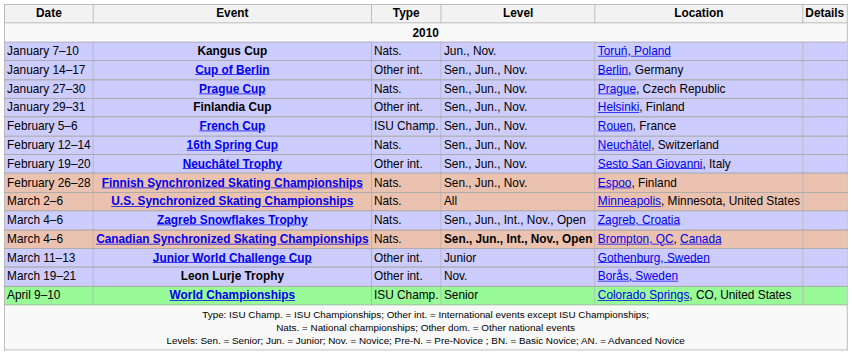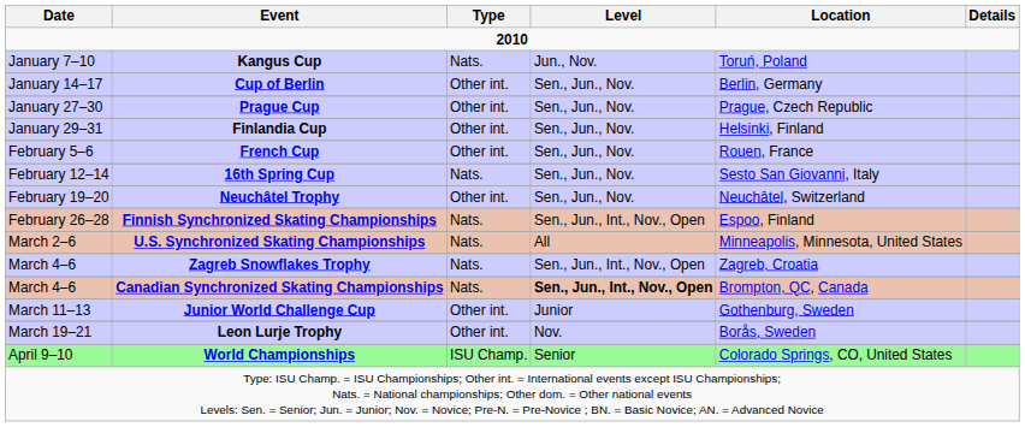 <table class="wikitable">
 <tr>
 <th>Date</th>
 <th>Event</th>
 <th>Type</th>
 <th>Level</th>
 <th>Location</th>
 <th>Details</th>
 </tr>
 <tr>
 <td colspan=7 align=center><strong>2010</strong></td>
 </tr>
 <tr bgcolor=CCCCFF>
 <td>January 7–10</td>
 <td align="center"><strong>Kangus Cup</strong></td>
 <td>Nats.</td>
 <td>Jun., Nov.</td>
 <td><a href='#'>Toruń, Poland</a></td>
 <td></td>
 </tr>
 <tr>
 </tr>
 <tr bgcolor=CCCCFF>
 <td>January 14–17</td>
 <td align="center"><strong><a href='#'>Cup of Berlin</a></strong></td>
 <td>Other int.</td>
 <td>Sen., Jun., Nov.</td>
 <td><a href='#'>Berlin</a>, Germany</td>
 <td></td>
 </tr>
 <tr>
 </tr>
 <tr bgcolor=CCCCFF>
 <td>January 27–30</td>
 <td align="center"><strong><a href='#'>Prague Cup</a></strong></td>
-<td>Nats.</td>
+<td>Other int.</td>
 <td>Sen., Jun., Nov.</td>
 <td><a href='#'>Prague</a>, Czech Republic</td>
 <td></td>
 </tr>
 <tr>
 </tr>
 <tr bgcolor=CCCCFF>
 <td>January 29–31</td>
 <td align="center"><strong>Finlandia Cup</strong></td>
 <td>Other int.</td>
 <td>Sen., Jun., Nov.</td>
 <td><a href='#'>Helsinki</a>, Finland</td>
 <td></td>
 </tr>
 <tr>
 </tr>
 <tr bgcolor=CCCCFF>
 <td>February 5–6</td>
 <td align="center"><strong><a href='#'>French Cup</a></strong></td>
-<td>ISU Champ.</td>
+<td>Other int.</td>
 <td>Sen., Jun., Nov.</td>
 <td><a href='#'>Rouen</a>, France</td>
 <td></td>
 </tr>
 <tr>
 </tr>
 <tr bgcolor=CCCCFF>
 <td>February 12–14</td>
 <td align="center"><strong><a href='#'>16th Spring Cup</a></strong></td>
 <td>Nats.</td>
 <td>Sen., Jun., Nov.</td>
-<td><a href='#'>Neuchâtel</a>, Switzerland</td>
+<td><a href='#'>Sesto San Giovanni</a>, Italy</td>
 <td></td>
 </tr>
 <tr>
 </tr>
 <tr bgcolor=CCCCFF>
 <td>February 19–20</td>
 <td align="center"><strong><a href='#'>Neuchâtel Trophy</a></strong></td>
 <td>Other int.</td>
 <td>Sen., Jun., Nov.</td>
-<td><a href='#'>Sesto San Giovanni</a>, Italy</td>
+<td><a href='#'>Neuchâtel</a>, Switzerland</td>
 <td></td>
 </tr>
 <tr>
 </tr>
 <tr bgcolor=EBC2AF>
 <td>February 26–28</td>
 <td align="center"><strong><a href='#'>Finnish Synchronized Skating Championships</a></strong></td>
 <td>Nats.</td>
-<td>Sen., Jun., Nov.</td>
+<td>Sen., Jun., Int., Nov., Open</td>
 <td><a href='#'>Espoo</a>, Finland</td>
 <td></td>
 </tr>
 <tr>
 </tr>
 <tr bgcolor=EBC2AF>
 <td>March 2–6</td>
 <td align="center"><strong><a href='#'>U.S. Synchronized Skating Championships</a></strong></td>
 <td>Nats.</td>
 <td>All</td>
 <td><a href='#'>Minneapolis</a>, Minnesota, United States</td>
 <td></td>
 </tr>
 <tr>
 </tr>
 <tr bgcolor=CCCCFF>
 <td>March 4–6</td>
 <td align="center"><strong><a href='#'>Zagreb Snowflakes Trophy</a></strong></td>
 <td>Nats.</td>
 <td>Sen., Jun., Int., Nov., Open</td>
 <td><a href='#'>Zagreb, Croatia</a></td>
 <td></td>
 </tr>
 <tr>
 </tr>
 <tr bgcolor=EBC2AF>
 <td>March 4–6</td>
 <td align="center"><strong><a href='#'>Canadian Synchronized Skating Championships</a></strong></td>
 <td>Nats.</td>
 <td><strong>Sen., Jun., Int., Nov., Open</strong></td>
 <td><a href='#'>Brompton, QC</a>, <a href='#'>Canada</a></td>
 <td></td>
 </tr>
 <tr>
 </tr>
 <tr bgcolor=CCCCFF>
 <td>March 11–13</td>
 <td align="center"><strong><a href='#'>Junior World Challenge Cup</a></strong></td>
 <td>Other int.</td>
 <td>Junior</td>
 <td><a href='#'>Gothenburg, Sweden</a></td>
 <td></td>
 </tr>
 <tr>
 </tr>
 <tr bgcolor=CCCCFF>
 <td>March 19–21</td>
 <td align="center"><strong>Leon Lurje Trophy</strong></td>
 <td>Other int.</td>
 <td>Nov.</td>
 <td><a href='#'>Borås, Sweden</a></td>
 <td></td>
 </tr>
 <tr>
 </tr>
 <tr bgcolor=98FB98>
 <td>April 9–10</td>
 <td align="center"><strong><a href='#'>World Championships</a></strong></td>
 <td>ISU Champ.</td>
 <td>Senior</td>
 <td><a href='#'>Colorado Springs</a>, CO, United States</td>
 <td></td>
 </tr>
 <tr>
 <td colspan=7 align=center><small>Type: ISU Champ. = ISU Championships; Other int. = International events except ISU Championships; <br> Nats. = National championships; Other dom. = Other national events <br> Levels: Sen. = Senior; Jun. = Junior; Nov. = Novice; Pre-N. = Pre-Novice ; BN. = Basic Novice; AN. = Advanced Novice</small></td>
 </tr>
 </table>
